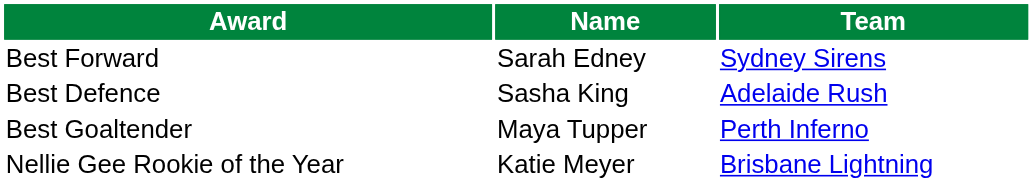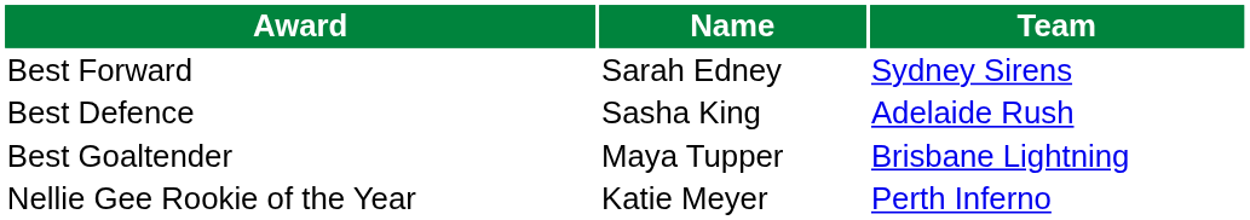 <table class="toccolours" style="width:40em">
 <tr>
 <th style="background:#00843d;color:white;border:#00843d 1px solid">Award</th>
 <th style="background:#00843d;color:white;border:#00843d 1px solid">Name</th>
 <th style="background:#00843d;color:white;border:#00843d 1px solid">Team</th>
 </tr>
 <tr>
 <td>Best Forward</td>
 <td> Sarah Edney</td>
 <td><a href='#'>Sydney Sirens</a></td>
 </tr>
 <tr>
 <td>Best Defence</td>
 <td> Sasha King</td>
 <td><a href='#'>Adelaide Rush</a></td>
 </tr>
 <tr>
 <td>Best Goaltender</td>
 <td> Maya Tupper</td>
-<td><a href='#'>Perth Inferno</a></td>
+<td><a href='#'>Brisbane Lightning</a></td>
 </tr>
 <tr>
 <td>Nellie Gee Rookie of the Year</td>
 <td> Katie Meyer</td>
-<td><a href='#'>Brisbane Lightning</a></td>
+<td><a href='#'>Perth Inferno</a></td>
 </tr>
 <tr>
 </tr>
 </table>
